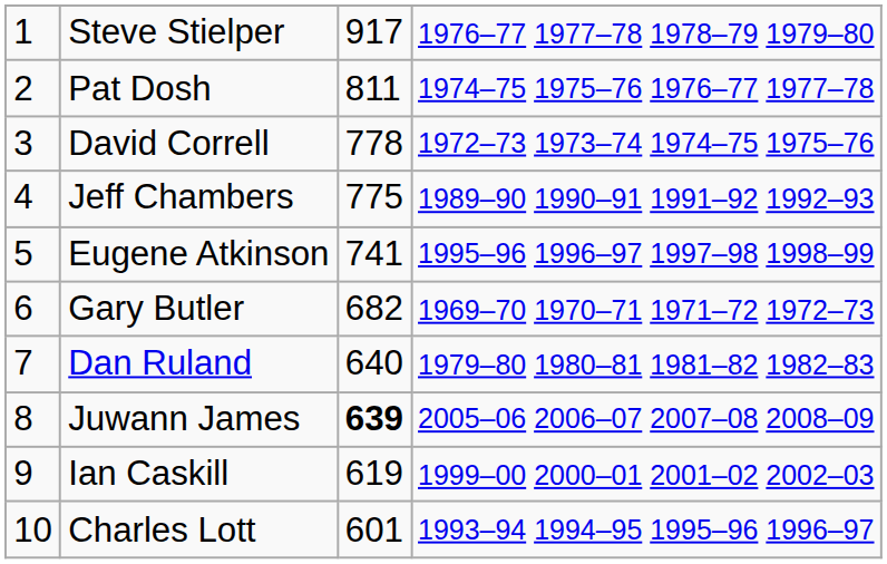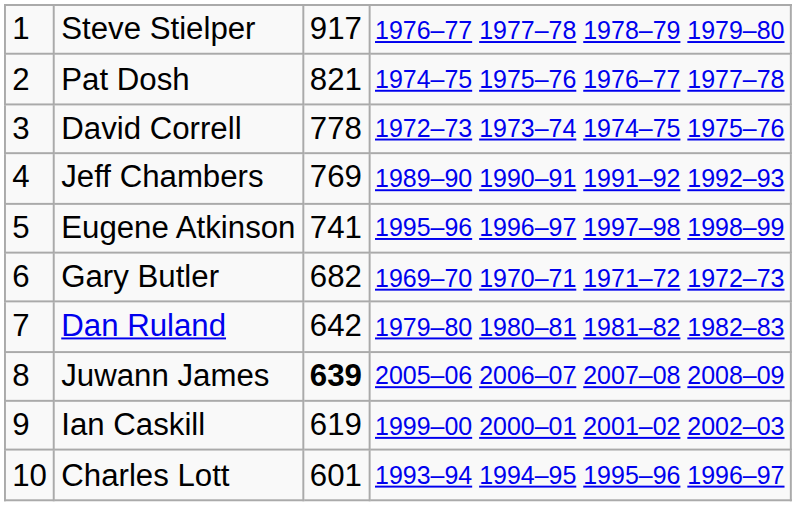 <table class="wikitable">
 <tr>
 </tr>
 <tr>
 <td>1</td>
 <td>Steve Stielper</td>
 <td>917</td>
 <td style="font-size:80%;"><a href='#'>1976–77</a> <a href='#'>1977–78</a> <a href='#'>1978–79</a> <a href='#'>1979–80</a></td>
 </tr>
 <tr>
 <td>2</td>
 <td>Pat Dosh</td>
-<td>811</td>
+<td>821</td>
 <td style="font-size:80%;"><a href='#'>1974–75</a> <a href='#'>1975–76</a> <a href='#'>1976–77</a> <a href='#'>1977–78</a></td>
 </tr>
 <tr>
 <td>3</td>
 <td>David Correll</td>
 <td>778</td>
 <td style="font-size:80%;"><a href='#'>1972–73</a> <a href='#'>1973–74</a> <a href='#'>1974–75</a> <a href='#'>1975–76</a></td>
 </tr>
 <tr>
 <td>4</td>
 <td>Jeff Chambers</td>
-<td>775</td>
+<td>769</td>
 <td style="font-size:80%;"><a href='#'>1989–90</a> <a href='#'>1990–91</a> <a href='#'>1991–92</a> <a href='#'>1992–93</a></td>
 </tr>
 <tr>
 <td>5</td>
 <td>Eugene Atkinson</td>
 <td>741</td>
 <td style="font-size:80%;"><a href='#'>1995–96</a> <a href='#'>1996–97</a> <a href='#'>1997–98</a> <a href='#'>1998–99</a></td>
 </tr>
 <tr>
 <td>6</td>
 <td>Gary Butler</td>
 <td>682</td>
 <td style="font-size:80%;"><a href='#'>1969–70</a> <a href='#'>1970–71</a> <a href='#'>1971–72</a> <a href='#'>1972–73</a></td>
 </tr>
 <tr>
 <td>7</td>
 <td><a href='#'>Dan Ruland</a></td>
-<td>640</td>
+<td>642</td>
 <td style="font-size:80%;"><a href='#'>1979–80</a> <a href='#'>1980–81</a> <a href='#'>1981–82</a> <a href='#'>1982–83</a></td>
 </tr>
 <tr>
 <td>8</td>
 <td>Juwann James</td>
 <td><strong>639</strong></td>
 <td style="font-size:80%;"><a href='#'>2005–06</a> <a href='#'>2006–07</a> <a href='#'>2007–08</a> <a href='#'>2008–09</a></td>
 </tr>
 <tr>
 <td>9</td>
 <td>Ian Caskill</td>
 <td>619</td>
 <td style="font-size:80%;"><a href='#'>1999–00</a> <a href='#'>2000–01</a> <a href='#'>2001–02</a> <a href='#'>2002–03</a></td>
 </tr>
 <tr>
 <td>10</td>
 <td>Charles Lott</td>
 <td>601</td>
 <td style="font-size:80%;"><a href='#'>1993–94</a> <a href='#'>1994–95</a> <a href='#'>1995–96</a> <a href='#'>1996–97</a></td>
 </tr>
 </table>
